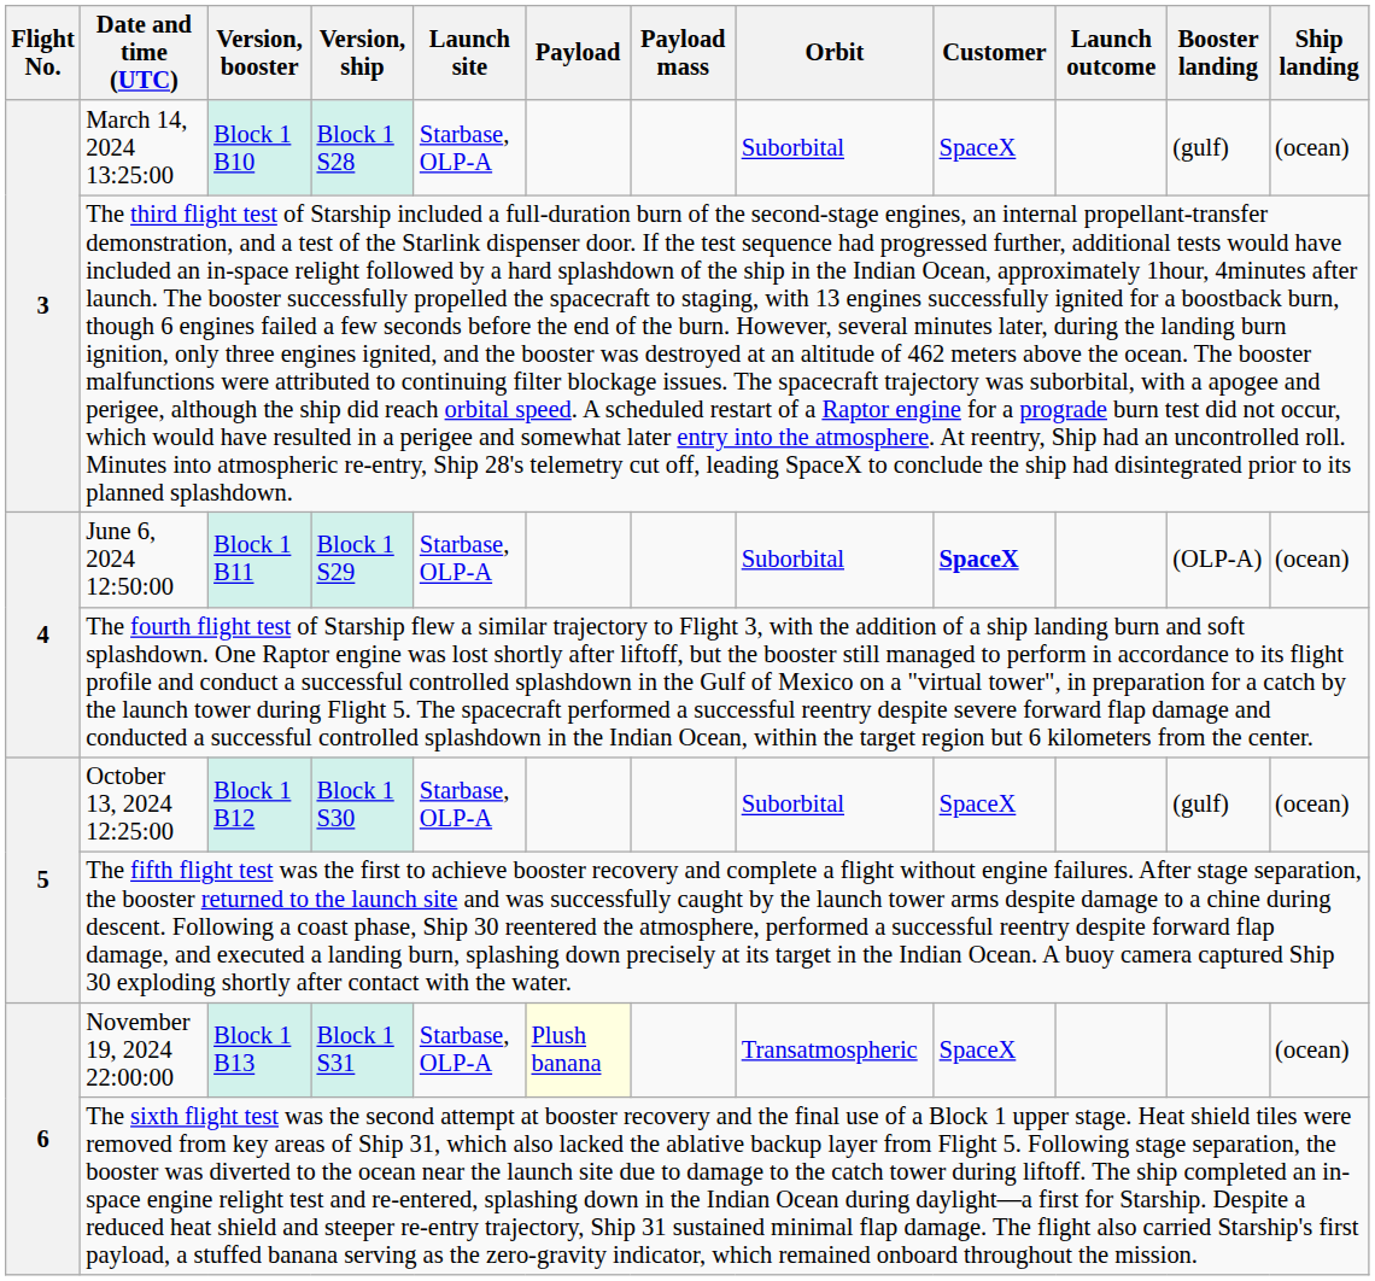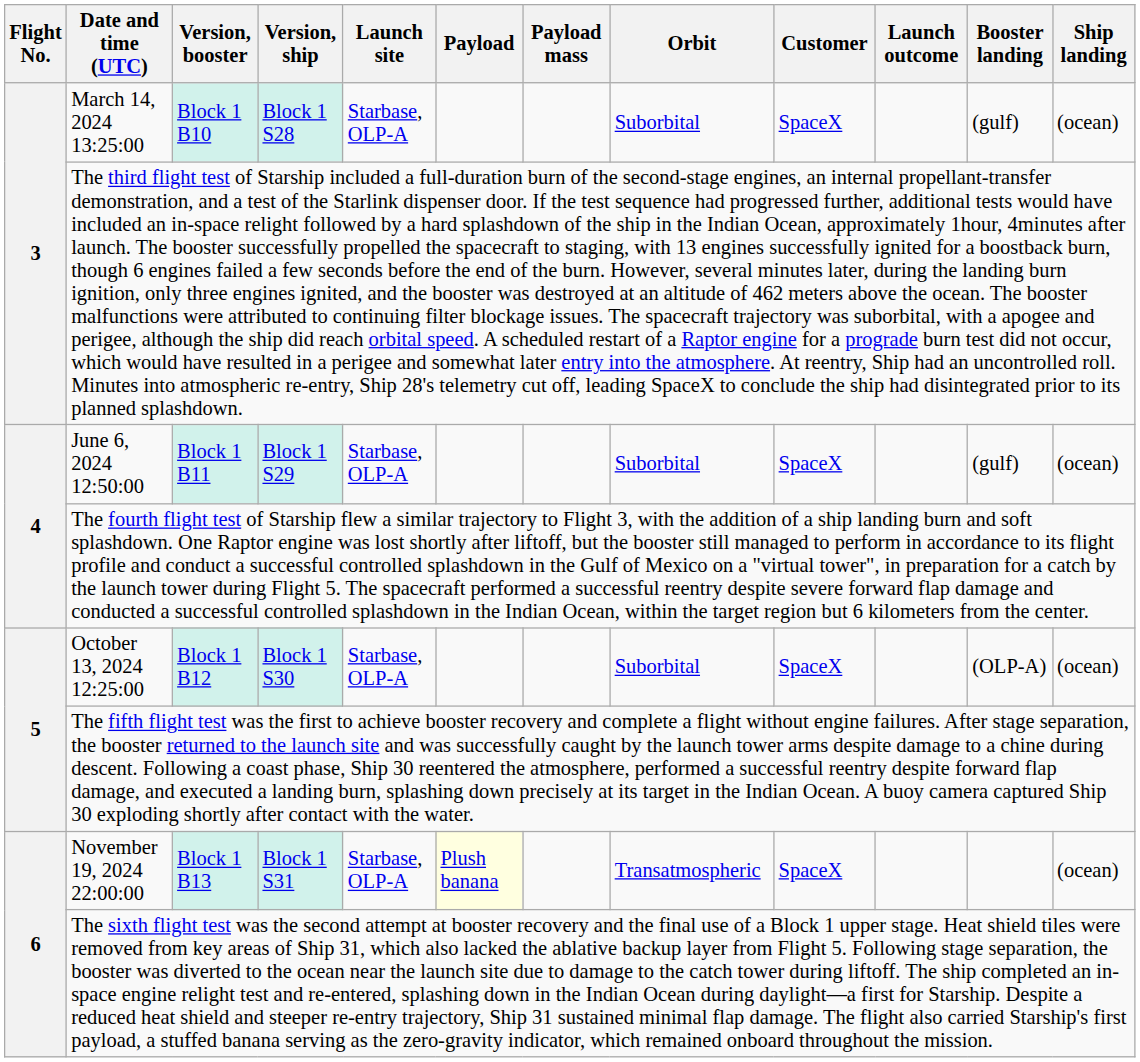 <table class="wikitable plainrowheaders sticky-header" id="2024ytd" style="width: 100%;">
 <tr>
 <th>Flight<br>No.</th>
 <th scope="col">Date and<br>time (<a href='#'>UTC</a>)</th>
 <th scope="col">Version,<br>booster</th>
 <th scope="col">Version,<br>ship</th>
 <th scope="col">Launch site</th>
 <th scope="col">Payload</th>
 <th scope="col">Payload mass</th>
 <th scope="col">Orbit</th>
 <th scope="col">Customer</th>
 <th scope="col">Launch outcome</th>
 <th scope="col">Booster landing</th>
 <th scope="col">Ship landing</th>
 </tr>
 <tr>
 <th rowspan=2>3</th>
 <td>March 14, 2024<br>13:25:00</td>
 <td style="background:#D1F2EB"><a href='#'>Block 1</a><br><a href='#'>B10</a></td>
 <td style="background:#D1F2EB"><a href='#'>Block 1</a><br><a href='#'>S28</a></td>
 <td><a href='#'>Starbase</a>, <a href='#'>OLP-A</a></td>
 <td></td>
 <td></td>
 <td><a href='#'>Suborbital</a></td>
 <td><a href='#'>SpaceX</a></td>
 <td></td>
 <td> (gulf)</td>
 <td> (ocean)</td>
 </tr>
 <tr>
 <td colspan=11>The <a href='#'>third flight test</a> of Starship included a full-duration burn of the second-stage engines, an internal propellant-transfer demonstration, and a test of the Starlink dispenser door. If the test sequence had progressed further, additional tests would have included an in-space relight followed by a hard splashdown of the ship in the Indian Ocean, approximately 1hour, 4minutes after launch. The booster successfully propelled the spacecraft to staging, with 13 engines successfully ignited for a boostback burn, though 6 engines failed a few seconds before the end of the burn. However, several minutes later, during the landing burn ignition, only three engines ignited, and the booster was destroyed at an altitude of 462 meters above the ocean. The booster malfunctions were attributed to continuing filter blockage issues. The spacecraft trajectory was suborbital, with a  apogee and  perigee, although the ship did reach <a href='#'>orbital speed</a>. A scheduled restart of a <a href='#'>Raptor engine</a> for a <a href='#'>prograde</a> burn test did not occur, which would have resulted in a  perigee and somewhat later <a href='#'>entry into the atmosphere</a>. At reentry, Ship had an uncontrolled roll. Minutes into atmospheric re-entry, Ship 28's telemetry cut off, leading SpaceX to conclude the ship had disintegrated prior to its planned splashdown.</td>
 </tr>
 <tr>
 <th rowspan=2>4</th>
 <td>June 6, 2024<br>12:50:00</td>
 <td style="background:#D1F2EB"><a href='#'>Block 1</a><br><a href='#'>B11</a></td>
 <td style="background:#D1F2EB"><a href='#'>Block 1</a><br><a href='#'>S29</a></td>
 <td><a href='#'>Starbase</a>, <a href='#'>OLP-A</a></td>
 <td></td>
 <td></td>
 <td><a href='#'>Suborbital</a></td>
-<td><strong><a href='#'>SpaceX</a></strong></td>
+<td><a href='#'>SpaceX</a></td>
 <td></td>
-<td> (OLP-A)</td>
+<td> (gulf)</td>
 <td> (ocean)</td>
 </tr>
 <tr>
 <td colspan=11>The <a href='#'>fourth flight test</a> of Starship flew a similar trajectory to Flight 3, with the addition of a ship landing burn and soft splashdown. One Raptor engine was lost shortly after liftoff, but the booster still managed to perform in accordance to its flight profile and conduct a successful controlled splashdown in the Gulf of Mexico on a "virtual tower", in preparation for a catch by the launch tower during Flight 5. The spacecraft performed a successful reentry despite severe forward flap damage and conducted a successful controlled splashdown in the Indian Ocean, within the target region but 6 kilometers from the center.</td>
 </tr>
 <tr>
 <th rowspan="2">5</th>
 <td>October 13, 2024<br>12:25:00</td>
 <td style="background:#D1F2EB"><a href='#'>Block 1</a><br><a href='#'>B12</a></td>
 <td style="background:#D1F2EB"><a href='#'>Block 1</a><br><a href='#'>S30</a></td>
 <td><a href='#'>Starbase</a>, <a href='#'>OLP-A</a></td>
 <td></td>
 <td></td>
 <td><a href='#'>Suborbital</a></td>
 <td><a href='#'>SpaceX</a></td>
 <td></td>
-<td> (gulf)</td>
+<td> (OLP-A)</td>
 <td> (ocean)</td>
 </tr>
 <tr>
 <td colspan=11>The <a href='#'>fifth flight test</a> was the first to achieve booster recovery and complete a flight without engine failures. After stage separation, the booster <a href='#'>returned to the launch site</a> and was successfully caught by the launch tower arms despite damage to a chine during descent. Following a coast phase, Ship 30 reentered the atmosphere, performed a successful reentry despite forward flap damage, and executed a landing burn, splashing down precisely at its target in the Indian Ocean. A buoy camera captured Ship 30 exploding shortly after contact with the water.</td>
 </tr>
 <tr>
 <th rowspan="2">6</th>
 <td>November 19, 2024<br>22:00:00</td>
 <td style="background:#D1F2EB"><a href='#'>Block 1</a><br><a href='#'>B13</a></td>
 <td style="background:#D1F2EB"><a href='#'>Block 1</a><br><a href='#'>S31</a></td>
 <td><a href='#'>Starbase</a>, <a href='#'>OLP-A</a></td>
 <td style="background: lightyellow;"><a href='#'>Plush banana</a></td>
 <td></td>
 <td><a href='#'>Transatmospheric</a></td>
 <td><a href='#'>SpaceX</a></td>
 <td></td>
 <td></td>
 <td> (ocean)</td>
 </tr>
 <tr>
 <td colspan=11>The <a href='#'>sixth flight test</a> was the second attempt at booster recovery and the final use of a Block 1 upper stage. Heat shield tiles were removed from key areas of Ship 31, which also lacked the ablative backup layer from Flight 5. Following stage separation, the booster was diverted to the ocean near the launch site due to damage to the catch tower during liftoff. The ship completed an in-space engine relight test and re-entered, splashing down in the Indian Ocean during daylight—a first for Starship. Despite a reduced heat shield and steeper re-entry trajectory, Ship 31 sustained minimal flap damage. The flight also carried Starship's first payload, a stuffed banana serving as the zero-gravity indicator, which remained onboard throughout the mission.</td>
 </tr>
 </table>
